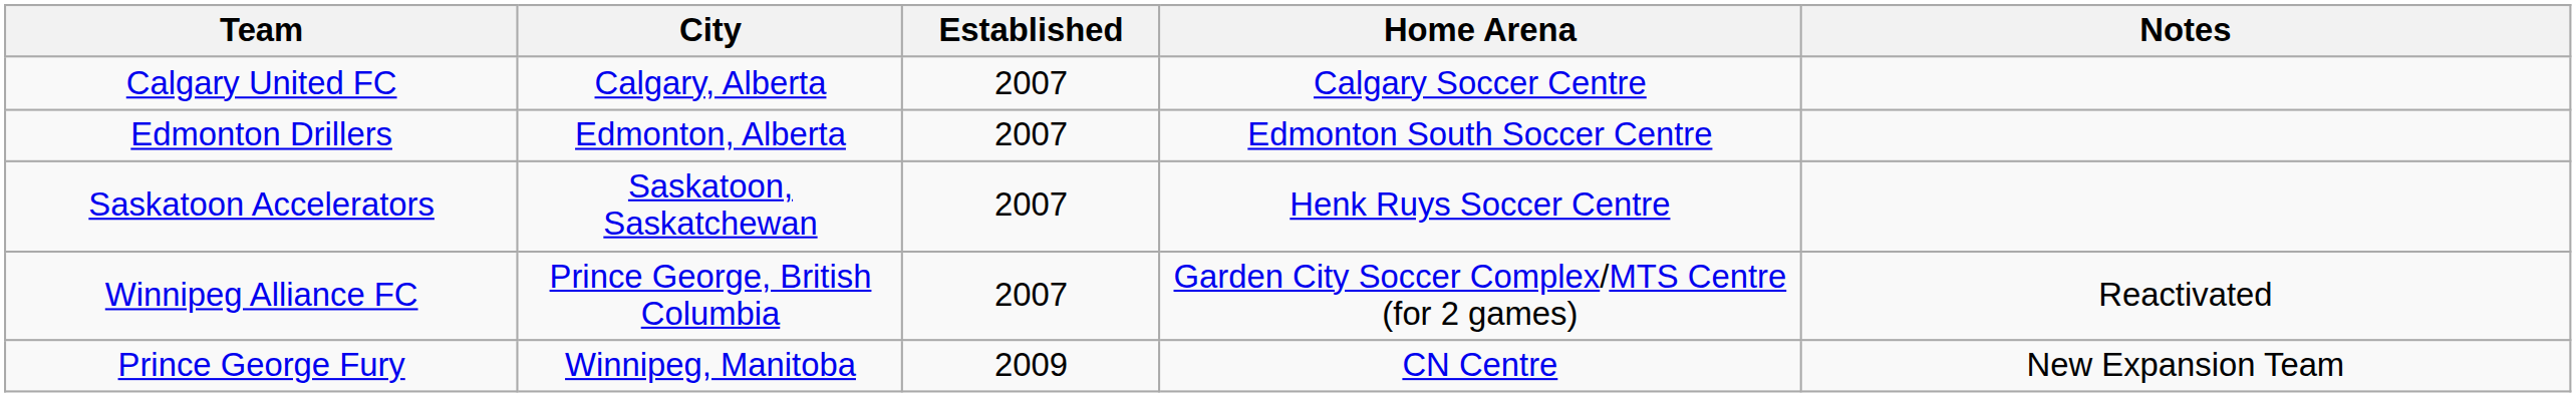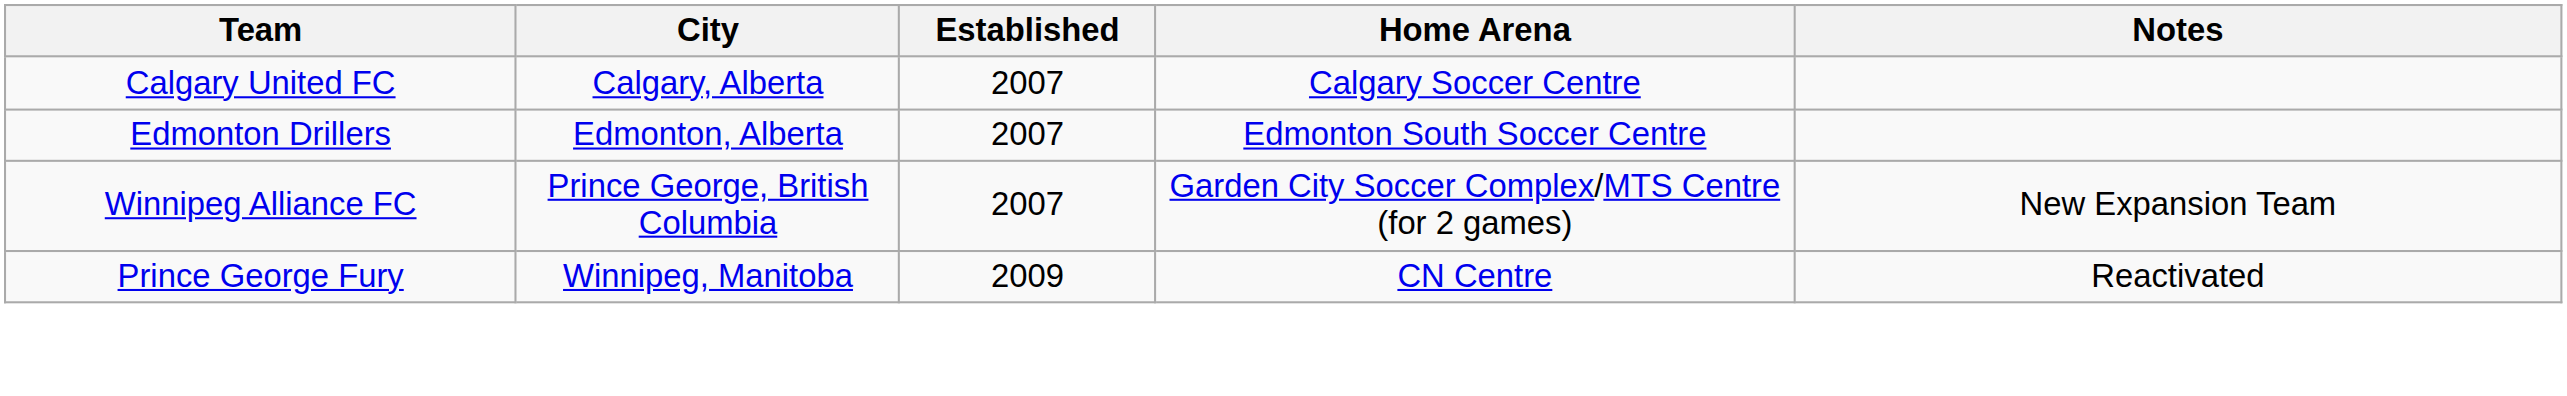 <table class="wikitable" style="text-align:center;">
 <tr>
 <th bgcolor="#DDDDFF" width="20%">Team</th>
 <th bgcolor="#DDDDFF" width="15%">City</th>
 <th bgcolor="#DDDDFF" width="10%">Established</th>
 <th bgcolor="#DDDDFF" width="25%">Home Arena</th>
 <th bgcolor="#DDDDFF" width="45%">Notes</th>
 </tr>
 <tr>
 <td><a href='#'>Calgary United FC</a></td>
 <td><a href='#'>Calgary, Alberta</a></td>
 <td>2007</td>
 <td><a href='#'>Calgary Soccer Centre</a></td>
 <td></td>
 </tr>
 <tr>
 <td><a href='#'>Edmonton Drillers</a></td>
 <td><a href='#'>Edmonton, Alberta</a></td>
 <td>2007</td>
 <td><a href='#'>Edmonton South Soccer Centre</a></td>
 <td></td>
 </tr>
 <tr>
-<td><a href='#'>Saskatoon Accelerators</a></td>
-<td><a href='#'>Saskatoon, Saskatchewan</a></td>
-<td>2007</td>
-<td><a href='#'>Henk Ruys Soccer Centre</a></td>
-<td></td>
-</tr>
-<tr>
 <td><a href='#'>Winnipeg Alliance FC</a></td>
 <td><a href='#'>Prince George, British Columbia</a></td>
 <td>2007</td>
 <td><a href='#'>Garden City Soccer Complex</a>/<a href='#'>MTS Centre</a> (for 2 games)</td>
-<td>Reactivated</td>
+<td>New Expansion Team</td>
 </tr>
 <tr>
 <td><a href='#'>Prince George Fury</a></td>
 <td><a href='#'>Winnipeg, Manitoba</a></td>
 <td>2009</td>
 <td><a href='#'>CN Centre</a></td>
-<td>New Expansion Team</td>
+<td>Reactivated</td>
 </tr>
 </table>
